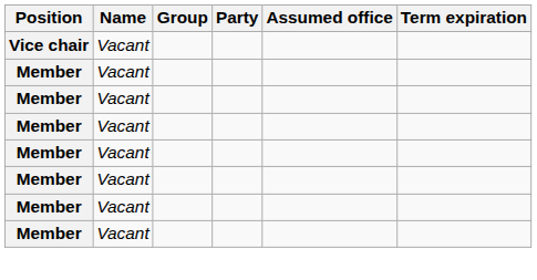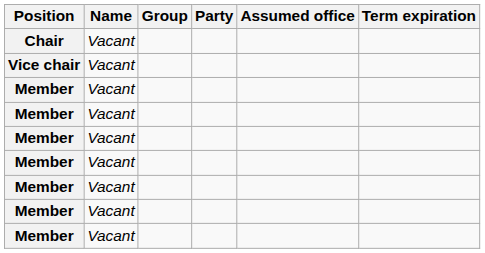 <table class="wikitable sortable" style="text-align:center">
 <tr>
 <th>Position</th>
 <th>Name</th>
 <th>Group</th>
 <th>Party</th>
 <th>Assumed office</th>
 <th>Term expiration</th>
+</tr>
+<tr>
+<th>Chair</th>
+<td><em>Vacant</em></td>
+<td></td>
+<td></td>
+<td></td>
+<td></td>
 </tr>
 <tr>
 <th>Vice chair</th>
 <td><em>Vacant</em></td>
 <td></td>
 <td></td>
 <td></td>
 <td></td>
 </tr>
 <tr>
 <th>Member</th>
 <td><em>Vacant</em></td>
 <td></td>
 <td></td>
 <td></td>
 <td></td>
 </tr>
 <tr>
 <th>Member</th>
 <td><em>Vacant</em></td>
 <td></td>
 <td></td>
 <td></td>
 <td></td>
 </tr>
 <tr>
 <th>Member</th>
 <td><em>Vacant</em></td>
 <td></td>
 <td></td>
 <td></td>
 <td></td>
 </tr>
 <tr>
 <th>Member</th>
 <td><em>Vacant</em></td>
 <td></td>
 <td></td>
 <td></td>
 <td></td>
 </tr>
 <tr>
 <th>Member</th>
 <td><em>Vacant</em></td>
 <td></td>
 <td></td>
 <td></td>
 <td></td>
 </tr>
 <tr>
 <th>Member</th>
 <td><em>Vacant</em></td>
 <td></td>
 <td></td>
 <td></td>
 <td></td>
 </tr>
 <tr>
 <th>Member</th>
 <td><em>Vacant</em></td>
 <td></td>
 <td></td>
 <td></td>
 <td></td>
 </tr>
 </table>
